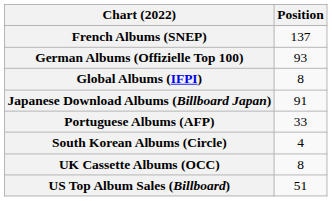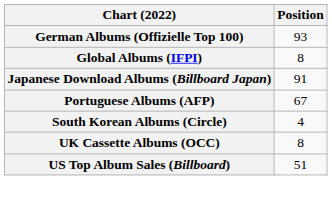 <table class="wikitable sortable plainrowheaders" style="text-align:center">
 <tr>
 <th scope="col">Chart (2022)</th>
 <th scope="col">Position</th>
-</tr>
-<tr>
-<th scope="row">French Albums (SNEP)</th>
-<td>137</td>
 </tr>
 <tr>
 <th scope="row">German Albums (Offizielle Top 100)</th>
 <td>93</td>
 </tr>
 <tr>
 <th scope="row">Global Albums (<a href='#'>IFPI</a>)</th>
 <td>8</td>
 </tr>
 <tr>
 <th scope="row">Japanese Download Albums (<em>Billboard Japan</em>)</th>
 <td>91</td>
 </tr>
 <tr>
 <th scope="row">Portuguese Albums (AFP)</th>
-<td>33</td>
+<td>67</td>
 </tr>
 <tr>
 <th scope="row">South Korean Albums (Circle)</th>
 <td>4</td>
 </tr>
 <tr>
 <th scope="row">UK Cassette Albums (OCC)</th>
 <td>8</td>
 </tr>
 <tr>
 <th scope="row">US Top Album Sales (<em>Billboard</em>)</th>
 <td>51</td>
 </tr>
 </table>
